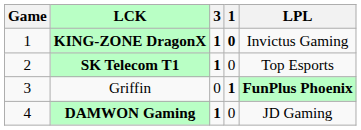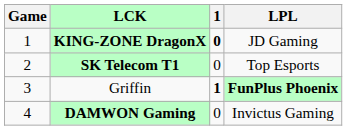 <table class="wikitable" style="text-align:center;">
 <tr>
 <th>Game</th>
 <th style="background:#B9FFC5">LCK</th>
-<th>3</th>
 <th>1</th>
 <th>LPL</th>
 </tr>
 <tr>
 <td>1</td>
 <td style="background:#B9FFC5"><strong>KING-ZONE DragonX</strong></td>
-<td><strong>1</strong></td>
 <td><strong>0</strong></td>
-<td>Invictus Gaming</td>
+<td>JD Gaming</td>
 </tr>
 <tr>
 <td>2</td>
 <td style="background:#B9FFC5"><strong>SK Telecom T1</strong></td>
-<td><strong>1</strong></td>
 <td>0</td>
 <td>Top Esports</td>
 </tr>
 <tr>
 <td>3</td>
 <td>Griffin</td>
-<td>0</td>
 <td><strong>1</strong></td>
 <td style="background:#B9FFC5"><strong>FunPlus Phoenix</strong></td>
 </tr>
 <tr>
 <td>4</td>
 <td style="background:#B9FFC5"><strong>DAMWON Gaming</strong></td>
-<td><strong>1</strong></td>
 <td>0</td>
-<td>JD Gaming</td>
+<td>Invictus Gaming</td>
 </tr>
 </table>
